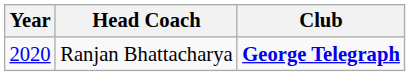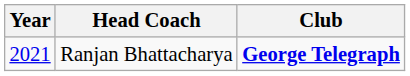 <table class="wikitable", sortable=yes;>
 <tr>
 <th>Year</th>
 <th>Head Coach</th>
 <th>Club</th>
 </tr>
 <tr>
-<td><a href='#'>2020</a></td>
+<td><a href='#'>2021</a></td>
 <td> Ranjan Bhattacharya</td>
 <td><strong><a href='#'>George Telegraph</a></strong></td>
 </tr>
 </table>
